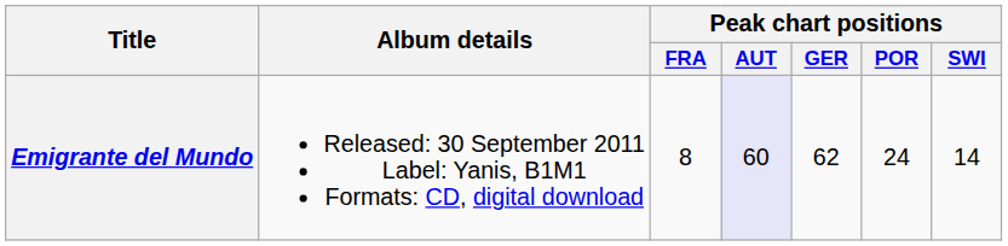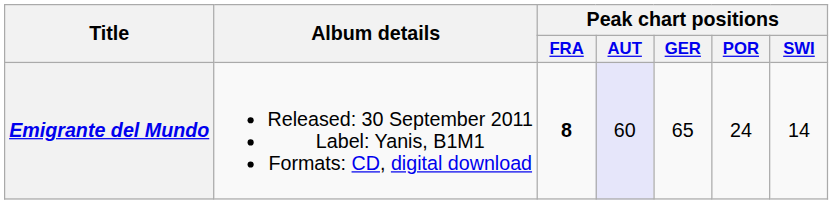 <table class="wikitable plainrowheaders" style="text-align:center;">
 <tr>
 <th scope="col" rowspan="2">Title</th>
 <th scope="col" rowspan="2">Album details</th>
 <th scope="col" colspan="5">Peak chart positions</th>
 </tr>
 <tr>
 <th scope="col" style="width:3em;font-size:85%;"><a href='#'>FRA</a><br></th>
 <th scope="col" style="width:3em;font-size:85%;"><a href='#'>AUT</a><br></th>
 <th scope="col" style="width:3em;font-size:85%;"><a href='#'>GER</a><br></th>
 <th scope="col" style="width:3em;font-size:85%;"><a href='#'>POR</a><br></th>
 <th scope="col" style="width:3em;font-size:85%;"><a href='#'>SWI</a><br></th>
 </tr>
 <tr>
 <th scope="row"><em><a href='#'>Emigrante del Mundo</a></em></th>
 <td><br><ul><li>Released: 30 September 2011</li><li>Label: Yanis, B1M1</li><li>Formats: <a href='#'>CD</a>, <a href='#'>digital download</a></li></ul></td>
-<td>8</td>
+<td><strong>8</strong></td>
 <td style="background: lavender;">60</td>
-<td>62</td>
+<td>65</td>
 <td>24</td>
 <td>14</td>
 </tr>
 </table>
